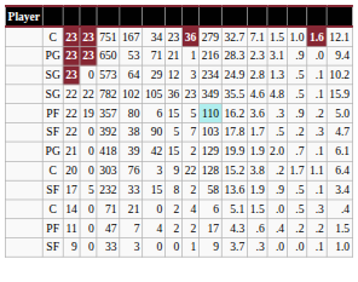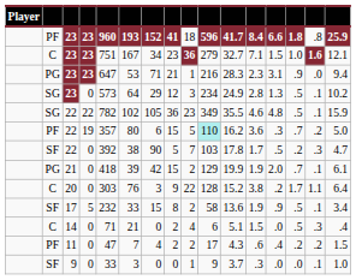 <table class="wikitable sortable" style="font-size: 95%; text-align:right;">
 <tr>
 <th style="background:#010101; color:#FFFFFF; border-top:#862633 3px solid; border-bottom:#862633 3px solid;">Player</th>
 <th style="background:#010101; color:#FFFFFF; border-top:#862633 3px solid; border-bottom:#862633 3px solid;"></th>
 <th style="background:#010101; color:#FFFFFF; border-top:#862633 3px solid; border-bottom:#862633 3px solid;"></th>
 <th style="background:#010101; color:#FFFFFF; border-top:#862633 3px solid; border-bottom:#862633 3px solid;"></th>
 <th style="background:#010101; color:#FFFFFF; border-top:#862633 3px solid; border-bottom:#862633 3px solid;"></th>
 <th style="background:#010101; color:#FFFFFF; border-top:#862633 3px solid; border-bottom:#862633 3px solid;"></th>
 <th style="background:#010101; color:#FFFFFF; border-top:#862633 3px solid; border-bottom:#862633 3px solid;"></th>
 <th style="background:#010101; color:#FFFFFF; border-top:#862633 3px solid; border-bottom:#862633 3px solid;"></th>
 <th style="background:#010101; color:#FFFFFF; border-top:#862633 3px solid; border-bottom:#862633 3px solid;"></th>
 <th style="background:#010101; color:#FFFFFF; border-top:#862633 3px solid; border-bottom:#862633 3px solid;"></th>
 <th style="background:#010101; color:#FFFFFF; border-top:#862633 3px solid; border-bottom:#862633 3px solid;"></th>
 <th style="background:#010101; color:#FFFFFF; border-top:#862633 3px solid; border-bottom:#862633 3px solid;"></th>
 <th style="background:#010101; color:#FFFFFF; border-top:#862633 3px solid; border-bottom:#862633 3px solid;"></th>
 <th style="background:#010101; color:#FFFFFF; border-top:#862633 3px solid; border-bottom:#862633 3px solid;"></th>
 <th style="background:#010101; color:#FFFFFF; border-top:#862633 3px solid; border-bottom:#862633 3px solid;"></th>
 <th style="background:#010101; color:#FFFFFF; border-top:#862633 3px solid; border-bottom:#862633 3px solid;"></th>
+</tr>
+<tr>
+<td style="text-align:left;"></td>
+<td style="text-align:center;">PF</td>
+<td style="background:#862633; color:#FFFFFF;"><strong>23</strong></td>
+<td style="background:#862633; color:#FFFFFF;"><strong>23</strong></td>
+<td style="background:#862633; color:#FFFFFF;"><strong>960</strong></td>
+<td style="background:#862633; color:#FFFFFF;"><strong>193</strong></td>
+<td style="background:#862633; color:#FFFFFF;"><strong>152</strong></td>
+<td style="background:#862633; color:#FFFFFF;"><strong>41</strong></td>
+<td>18</td>
+<td style="background:#862633; color:#FFFFFF;"><strong>596</strong></td>
+<td style="background:#862633; color:#FFFFFF;"><strong>41.7</strong></td>
+<td style="background:#862633; color:#FFFFFF;"><strong>8.4</strong></td>
+<td style="background:#862633; color:#FFFFFF;"><strong>6.6</strong></td>
+<td style="background:#862633; color:#FFFFFF;"><strong>1.8</strong></td>
+<td>.8</td>
+<td style="background:#862633; color:#FFFFFF;"><strong>25.9</strong></td>
 </tr>
 <tr>
 <td style="text-align:left;"></td>
 <td style="text-align:center;">C</td>
 <td style="background:#862633; color:#FFFFFF;"><strong>23</strong></td>
 <td style="background:#862633; color:#FFFFFF;"><strong>23</strong></td>
 <td>751</td>
 <td>167</td>
 <td>34</td>
 <td>23</td>
 <td style="background:#862633; color:#FFFFFF;"><strong>36</strong></td>
 <td>279</td>
 <td>32.7</td>
 <td>7.1</td>
 <td>1.5</td>
 <td>1.0</td>
 <td style="background:#862633; color:#FFFFFF;"><strong>1.6</strong></td>
 <td>12.1</td>
 </tr>
 <tr>
 <td style="text-align:left;"></td>
 <td style="text-align:center;">PG</td>
 <td style="background:#862633; color:#FFFFFF;"><strong>23</strong></td>
 <td style="background:#862633; color:#FFFFFF;"><strong>23</strong></td>
-<td>650</td>
+<td>647</td>
 <td>53</td>
 <td>71</td>
 <td>21</td>
 <td>1</td>
 <td>216</td>
 <td>28.3</td>
 <td>2.3</td>
 <td>3.1</td>
 <td>.9</td>
 <td>.0</td>
 <td>9.4</td>
 </tr>
 <tr>
 <td style="text-align:left;"></td>
 <td style="text-align:center;">SG</td>
 <td style="background:#862633; color:#FFFFFF;"><strong>23</strong></td>
 <td>0</td>
 <td>573</td>
 <td>64</td>
 <td>29</td>
 <td>12</td>
 <td>3</td>
 <td>234</td>
 <td>24.9</td>
 <td>2.8</td>
 <td>1.3</td>
 <td>.5</td>
 <td>.1</td>
 <td>10.2</td>
 </tr>
 <tr>
 <td style="text-align:left;"></td>
 <td style="text-align:center;">SG</td>
 <td>22</td>
 <td>22</td>
 <td>782</td>
 <td>102</td>
 <td>105</td>
 <td>36</td>
 <td>23</td>
 <td>349</td>
 <td>35.5</td>
 <td>4.6</td>
 <td>4.8</td>
 <td>.5</td>
 <td>.1</td>
 <td>15.9</td>
 </tr>
 <tr>
 <td style="text-align:left;"></td>
 <td style="text-align:center;">PF</td>
 <td>22</td>
 <td>19</td>
 <td>357</td>
 <td>80</td>
 <td>6</td>
 <td>15</td>
 <td>5</td>
 <td style="background: paleturquoise;">110</td>
 <td>16.2</td>
 <td>3.6</td>
 <td>.3</td>
-<td>.9</td>
+<td>.7</td>
 <td>.2</td>
 <td>5.0</td>
 </tr>
 <tr>
 <td style="text-align:left;"></td>
 <td style="text-align:center;">SF</td>
 <td>22</td>
 <td>0</td>
 <td>392</td>
 <td>38</td>
 <td>90</td>
 <td>5</td>
 <td>7</td>
 <td>103</td>
 <td>17.8</td>
 <td>1.7</td>
 <td>.5</td>
 <td>.2</td>
 <td>.3</td>
 <td>4.7</td>
 </tr>
 <tr>
 <td style="text-align:left;"></td>
 <td style="text-align:center;">PG</td>
 <td>21</td>
 <td>0</td>
 <td>418</td>
 <td>39</td>
 <td>42</td>
 <td>15</td>
 <td>2</td>
 <td>129</td>
 <td>19.9</td>
 <td>1.9</td>
 <td>2.0</td>
 <td>.7</td>
 <td>.1</td>
 <td>6.1</td>
 </tr>
 <tr>
 <td style="text-align:left;"></td>
 <td style="text-align:center;">C</td>
 <td>20</td>
 <td>0</td>
 <td>303</td>
 <td>76</td>
 <td>3</td>
 <td>9</td>
 <td>22</td>
 <td>128</td>
 <td>15.2</td>
 <td>3.8</td>
 <td>.2</td>
 <td>1.7</td>
 <td>1.1</td>
 <td>6.4</td>
 </tr>
 <tr>
 <td style="text-align:left;"></td>
 <td style="text-align:center;">SF</td>
 <td>17</td>
 <td>5</td>
 <td>232</td>
 <td>33</td>
 <td>15</td>
 <td>8</td>
 <td>2</td>
 <td>58</td>
 <td>13.6</td>
 <td>1.9</td>
 <td>.9</td>
 <td>.5</td>
 <td>.1</td>
 <td>3.4</td>
 </tr>
 <tr>
 <td style="text-align:left;"></td>
 <td style="text-align:center;">C</td>
 <td>14</td>
 <td>0</td>
 <td>71</td>
 <td>21</td>
 <td>0</td>
 <td>2</td>
 <td>4</td>
 <td>6</td>
 <td>5.1</td>
 <td>1.5</td>
 <td>.0</td>
 <td>.5</td>
 <td>.3</td>
 <td>.4</td>
 </tr>
 <tr>
 <td style="text-align:left;"></td>
 <td style="text-align:center;">PF</td>
 <td>11</td>
 <td>0</td>
 <td>47</td>
 <td>7</td>
 <td>4</td>
 <td>2</td>
 <td>2</td>
 <td>17</td>
 <td>4.3</td>
 <td>.6</td>
 <td>.4</td>
 <td>.2</td>
 <td>.2</td>
 <td>1.5</td>
 </tr>
 <tr>
 <td style="text-align:left;"></td>
 <td style="text-align:center;">SF</td>
 <td>9</td>
 <td>0</td>
 <td>33</td>
 <td>3</td>
 <td>0</td>
 <td>0</td>
 <td>1</td>
 <td>9</td>
 <td>3.7</td>
 <td>.3</td>
 <td>.0</td>
 <td>.0</td>
 <td>.1</td>
 <td>1.0</td>
 </tr>
 </table>
